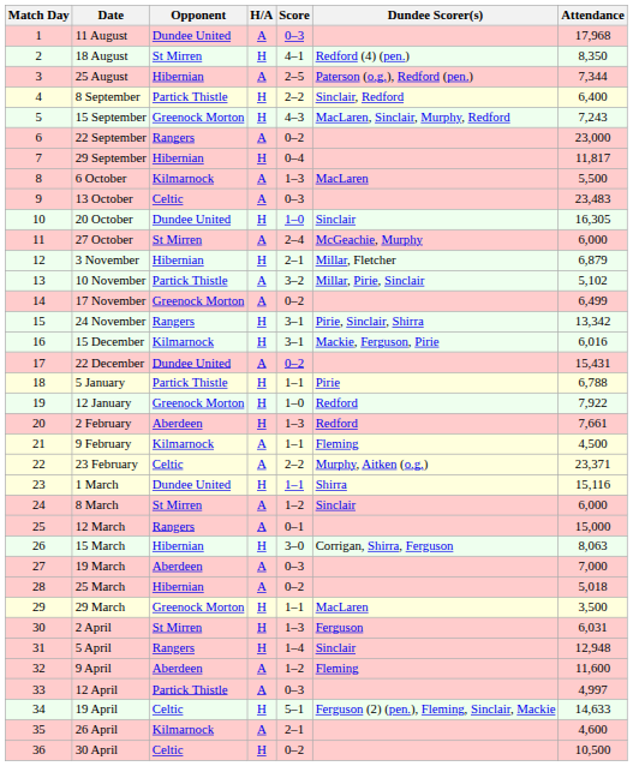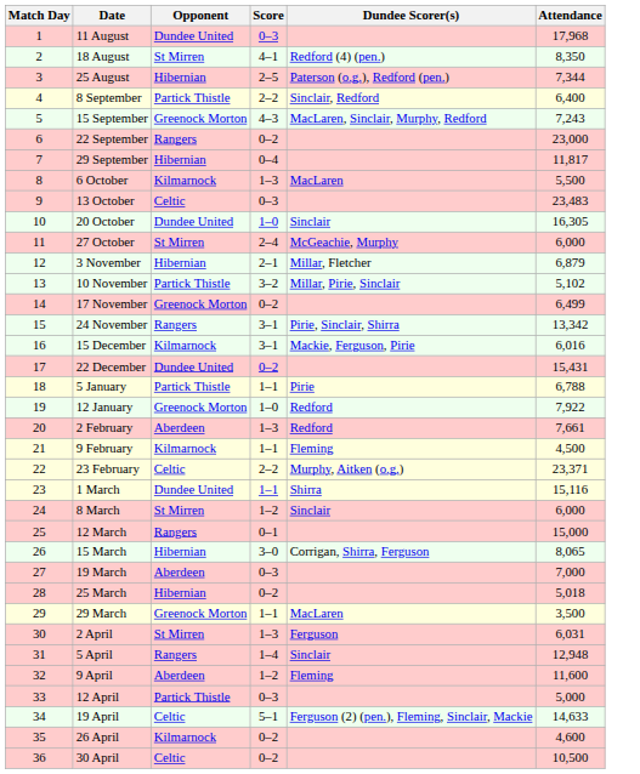 <table class="wikitable" style="text-align:center">
 <tr>
 <th>Match Day</th>
 <th>Date</th>
 <th>Opponent</th>
-<th>H/A</th>
 <th>Score</th>
 <th>Dundee Scorer(s)</th>
 <th>Attendance</th>
 </tr>
 <tr bgcolor="#FFCCCC">
 <td>1</td>
 <td align="left">11 August</td>
 <td align="left"><a href='#'>Dundee United</a></td>
-<td><a href='#'>A</a></td>
 <td><a href='#'>0–3</a></td>
 <td align="left"></td>
 <td>17,968</td>
 </tr>
 <tr bgcolor="#EEFFEE">
 <td>2</td>
 <td align="left">18 August</td>
 <td align="left"><a href='#'>St Mirren</a></td>
-<td><a href='#'>H</a></td>
 <td>4–1</td>
 <td align="left"><a href='#'>Redford</a> (4) (<a href='#'>pen.</a>)</td>
 <td>8,350</td>
 </tr>
 <tr bgcolor="#FFCCCC">
 <td>3</td>
 <td align="left">25 August</td>
 <td align="left"><a href='#'>Hibernian</a></td>
-<td><a href='#'>A</a></td>
 <td>2–5</td>
 <td align="left"><a href='#'>Paterson</a> (<a href='#'>o.g.</a>), <a href='#'>Redford</a> (<a href='#'>pen.</a>)</td>
 <td>7,344</td>
 </tr>
 <tr bgcolor="#FFFFDD">
 <td>4</td>
 <td align="left">8 September</td>
 <td align="left"><a href='#'>Partick Thistle</a></td>
-<td><a href='#'>H</a></td>
 <td>2–2</td>
 <td align="left"><a href='#'>Sinclair</a>, <a href='#'>Redford</a></td>
 <td>6,400</td>
 </tr>
 <tr bgcolor="#EEFFEE">
 <td>5</td>
 <td align="left">15 September</td>
 <td align="left"><a href='#'>Greenock Morton</a></td>
-<td><a href='#'>H</a></td>
 <td>4–3</td>
 <td align="left"><a href='#'>MacLaren</a>, <a href='#'>Sinclair</a>, <a href='#'>Murphy</a>, <a href='#'>Redford</a></td>
 <td>7,243</td>
 </tr>
 <tr bgcolor="#FFCCCC">
 <td>6</td>
 <td align="left">22 September</td>
 <td align="left"><a href='#'>Rangers</a></td>
-<td><a href='#'>A</a></td>
 <td>0–2</td>
 <td align="left"></td>
 <td>23,000</td>
 </tr>
 <tr bgcolor="#FFCCCC">
 <td>7</td>
 <td align="left">29 September</td>
 <td align="left"><a href='#'>Hibernian</a></td>
-<td><a href='#'>H</a></td>
 <td>0–4</td>
 <td align="left"></td>
 <td>11,817</td>
 </tr>
 <tr bgcolor="#FFCCCC">
 <td>8</td>
 <td align="left">6 October</td>
 <td align="left"><a href='#'>Kilmarnock</a></td>
-<td><a href='#'>A</a></td>
 <td>1–3</td>
 <td align="left"><a href='#'>MacLaren</a></td>
 <td>5,500</td>
 </tr>
 <tr bgcolor="#FFCCCC">
 <td>9</td>
 <td align="left">13 October</td>
 <td align="left"><a href='#'>Celtic</a></td>
-<td><a href='#'>A</a></td>
 <td>0–3</td>
 <td align="left"></td>
 <td>23,483</td>
 </tr>
 <tr bgcolor="#EEFFEE">
 <td>10</td>
 <td align="left">20 October</td>
 <td align="left"><a href='#'>Dundee United</a></td>
-<td><a href='#'>H</a></td>
 <td><a href='#'>1–0</a></td>
 <td align="left"><a href='#'>Sinclair</a></td>
 <td>16,305</td>
 </tr>
 <tr bgcolor="#FFCCCC">
 <td>11</td>
 <td align="left">27 October</td>
 <td align="left"><a href='#'>St Mirren</a></td>
-<td><a href='#'>A</a></td>
 <td>2–4</td>
 <td align="left"><a href='#'>McGeachie</a>, <a href='#'>Murphy</a></td>
 <td>6,000</td>
 </tr>
 <tr bgcolor="#EEFFEE">
 <td>12</td>
 <td align="left">3 November</td>
 <td align="left"><a href='#'>Hibernian</a></td>
-<td><a href='#'>H</a></td>
 <td>2–1</td>
 <td align="left"><a href='#'>Millar</a>, Fletcher</td>
 <td>6,879</td>
 </tr>
 <tr bgcolor="#EEFFEE">
 <td>13</td>
 <td align="left">10 November</td>
 <td align="left"><a href='#'>Partick Thistle</a></td>
-<td><a href='#'>A</a></td>
 <td>3–2</td>
 <td align="left"><a href='#'>Millar</a>, <a href='#'>Pirie</a>, <a href='#'>Sinclair</a></td>
 <td>5,102</td>
 </tr>
 <tr bgcolor="#FFCCCC">
 <td>14</td>
 <td align="left">17 November</td>
 <td align="left"><a href='#'>Greenock Morton</a></td>
-<td><a href='#'>A</a></td>
 <td>0–2</td>
 <td align="left"></td>
 <td>6,499</td>
 </tr>
 <tr bgcolor="#EEFFEE">
 <td>15</td>
 <td align="left">24 November</td>
 <td align="left"><a href='#'>Rangers</a></td>
-<td><a href='#'>H</a></td>
 <td>3–1</td>
 <td align="left"><a href='#'>Pirie</a>, <a href='#'>Sinclair</a>, <a href='#'>Shirra</a></td>
 <td>13,342</td>
 </tr>
 <tr bgcolor="#EEFFEE">
 <td>16</td>
 <td align="left">15 December</td>
 <td align="left"><a href='#'>Kilmarnock</a></td>
-<td><a href='#'>H</a></td>
 <td>3–1</td>
 <td align="left"><a href='#'>Mackie</a>, <a href='#'>Ferguson</a>, <a href='#'>Pirie</a></td>
 <td>6,016</td>
 </tr>
 <tr bgcolor="#FFCCCC">
 <td>17</td>
 <td align="left">22 December</td>
 <td align="left"><a href='#'>Dundee United</a></td>
-<td><a href='#'>A</a></td>
 <td><a href='#'>0–2</a></td>
 <td align="left"></td>
 <td>15,431</td>
 </tr>
 <tr bgcolor="#FFFFDD">
 <td>18</td>
 <td align="left">5 January</td>
 <td align="left"><a href='#'>Partick Thistle</a></td>
-<td><a href='#'>H</a></td>
 <td>1–1</td>
 <td align="left"><a href='#'>Pirie</a></td>
 <td>6,788</td>
 </tr>
 <tr bgcolor="#EEFFEE">
 <td>19</td>
 <td align="left">12 January</td>
 <td align="left"><a href='#'>Greenock Morton</a></td>
-<td><a href='#'>H</a></td>
 <td>1–0</td>
 <td align="left"><a href='#'>Redford</a></td>
 <td>7,922</td>
 </tr>
 <tr bgcolor="#FFCCCC">
 <td>20</td>
 <td align="left">2 February</td>
 <td align="left"><a href='#'>Aberdeen</a></td>
-<td><a href='#'>H</a></td>
 <td>1–3</td>
 <td align="left"><a href='#'>Redford</a></td>
 <td>7,661</td>
 </tr>
 <tr bgcolor="#FFFFDD">
 <td>21</td>
 <td align="left">9 February</td>
 <td align="left"><a href='#'>Kilmarnock</a></td>
-<td><a href='#'>A</a></td>
 <td>1–1</td>
 <td align="left"><a href='#'>Fleming</a></td>
 <td>4,500</td>
 </tr>
 <tr bgcolor="#FFFFDD">
 <td>22</td>
 <td align="left">23 February</td>
 <td align="left"><a href='#'>Celtic</a></td>
-<td><a href='#'>A</a></td>
 <td>2–2</td>
 <td align="left"><a href='#'>Murphy</a>, <a href='#'>Aitken</a> (<a href='#'>o.g.</a>)</td>
 <td>23,371</td>
 </tr>
 <tr bgcolor="#FFFFDD">
 <td>23</td>
 <td align="left">1 March</td>
 <td align="left"><a href='#'>Dundee United</a></td>
-<td><a href='#'>H</a></td>
 <td><a href='#'>1–1</a></td>
 <td align="left"><a href='#'>Shirra</a></td>
 <td>15,116</td>
 </tr>
 <tr bgcolor="#FFCCCC">
 <td>24</td>
 <td align="left">8 March</td>
 <td align="left"><a href='#'>St Mirren</a></td>
-<td><a href='#'>A</a></td>
 <td>1–2</td>
 <td align="left"><a href='#'>Sinclair</a></td>
 <td>6,000</td>
 </tr>
 <tr bgcolor="#FFCCCC">
 <td>25</td>
 <td align="left">12 March</td>
 <td align="left"><a href='#'>Rangers</a></td>
-<td><a href='#'>A</a></td>
 <td>0–1</td>
 <td align="left"></td>
 <td>15,000</td>
 </tr>
 <tr bgcolor="#EEFFEE">
 <td>26</td>
 <td align="left">15 March</td>
 <td align="left"><a href='#'>Hibernian</a></td>
-<td><a href='#'>H</a></td>
 <td>3–0</td>
 <td align="left">Corrigan, <a href='#'>Shirra</a>, <a href='#'>Ferguson</a></td>
-<td>8,063</td>
+<td>8,065</td>
 </tr>
 <tr bgcolor="#FFCCCC">
 <td>27</td>
 <td align="left">19 March</td>
 <td align="left"><a href='#'>Aberdeen</a></td>
-<td><a href='#'>A</a></td>
 <td>0–3</td>
 <td align="left"></td>
 <td>7,000</td>
 </tr>
 <tr bgcolor="#FFCCCC">
 <td>28</td>
 <td align="left">25 March</td>
 <td align="left"><a href='#'>Hibernian</a></td>
-<td><a href='#'>A</a></td>
 <td>0–2</td>
 <td align="left"></td>
 <td>5,018</td>
 </tr>
 <tr bgcolor="#FFFFDD">
 <td>29</td>
 <td align="left">29 March</td>
 <td align="left"><a href='#'>Greenock Morton</a></td>
-<td><a href='#'>H</a></td>
 <td>1–1</td>
 <td align="left"><a href='#'>MacLaren</a></td>
 <td>3,500</td>
 </tr>
 <tr bgcolor="#FFCCCC">
 <td>30</td>
 <td align="left">2 April</td>
 <td align="left"><a href='#'>St Mirren</a></td>
-<td><a href='#'>H</a></td>
 <td>1–3</td>
 <td align="left"><a href='#'>Ferguson</a></td>
 <td>6,031</td>
 </tr>
 <tr bgcolor="#FFCCCC">
 <td>31</td>
 <td align="left">5 April</td>
 <td align="left"><a href='#'>Rangers</a></td>
-<td><a href='#'>H</a></td>
 <td>1–4</td>
 <td align="left"><a href='#'>Sinclair</a></td>
 <td>12,948</td>
 </tr>
 <tr bgcolor="#FFCCCC">
 <td>32</td>
 <td align="left">9 April</td>
 <td align="left"><a href='#'>Aberdeen</a></td>
-<td><a href='#'>A</a></td>
 <td>1–2</td>
 <td align="left"><a href='#'>Fleming</a></td>
 <td>11,600</td>
 </tr>
 <tr bgcolor="#FFCCCC">
 <td>33</td>
 <td align="left">12 April</td>
 <td align="left"><a href='#'>Partick Thistle</a></td>
-<td><a href='#'>A</a></td>
 <td>0–3</td>
 <td align="left"></td>
-<td>4,997</td>
+<td>5,000</td>
 </tr>
 <tr bgcolor="#EEFFEE">
 <td>34</td>
 <td align="left">19 April</td>
 <td align="left"><a href='#'>Celtic</a></td>
-<td><a href='#'>H</a></td>
 <td>5–1</td>
 <td align="left"><a href='#'>Ferguson</a> (2) (<a href='#'>pen.</a>), <a href='#'>Fleming</a>, <a href='#'>Sinclair</a>, <a href='#'>Mackie</a></td>
 <td>14,633</td>
 </tr>
 <tr bgcolor="#FFCCCC">
 <td>35</td>
 <td align="left">26 April</td>
 <td align="left"><a href='#'>Kilmarnock</a></td>
-<td><a href='#'>A</a></td>
-<td>2–1</td>
+<td>0–2</td>
 <td align="left"></td>
 <td>4,600</td>
 </tr>
 <tr bgcolor="#FFCCCC">
 <td>36</td>
 <td align="left">30 April</td>
 <td align="left"><a href='#'>Celtic</a></td>
-<td><a href='#'>H</a></td>
 <td>0–2</td>
 <td align="left"></td>
 <td>10,500</td>
 </tr>
 </table>
